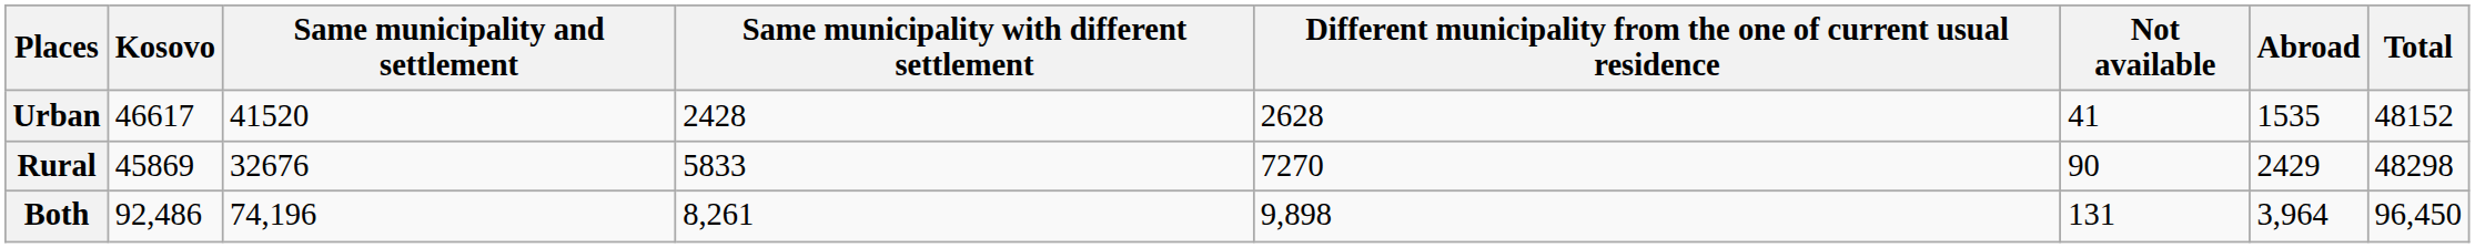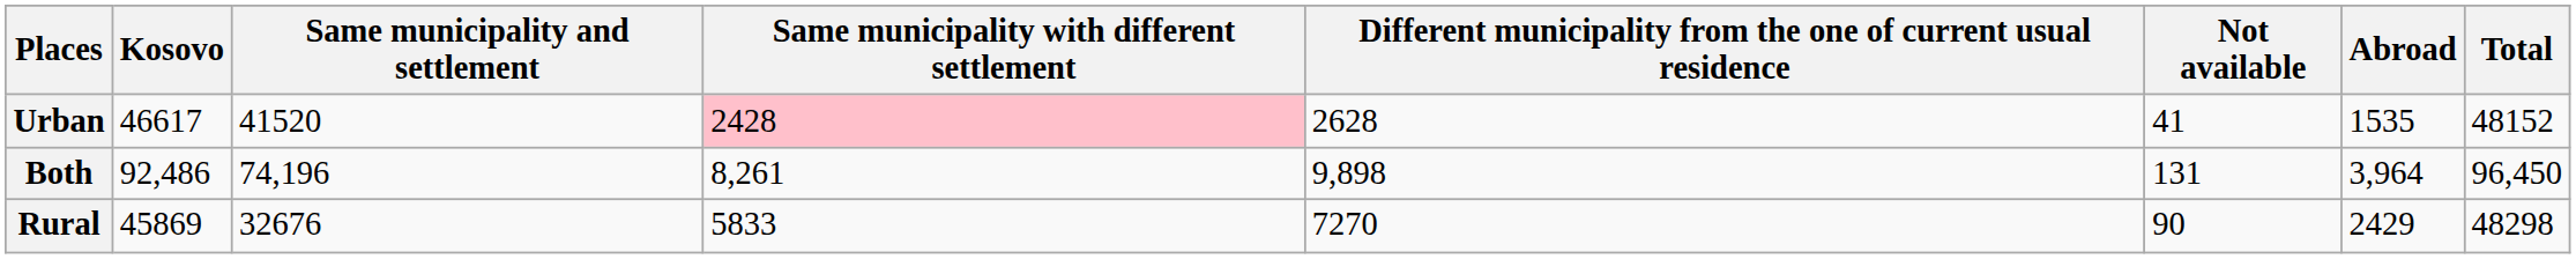 <table border="1" class="wikitable">
 <tr>
 <th>Places</th>
 <th>Kosovo</th>
 <th>Same municipality and settlement</th>
 <th>Same municipality with different settlement</th>
 <th>Different municipality from the one of current usual residence</th>
 <th>Not available</th>
 <th>Abroad</th>
 <th>Total</th>
 </tr>
 <tr>
 <th>Urban</th>
 <td>46617</td>
 <td>41520</td>
-<td>2428</td>
+<td style="background: pink;">2428</td>
 <td>2628</td>
 <td>41</td>
 <td>1535</td>
 <td>48152</td>
+</tr>
+<tr>
+<th>Both</th>
+<td>92,486</td>
+<td>74,196</td>
+<td>8,261</td>
+<td>9,898</td>
+<td>131</td>
+<td>3,964</td>
+<td>96,450</td>
 </tr>
 <tr>
 <th>Rural</th>
 <td>45869</td>
 <td>32676</td>
 <td>5833</td>
 <td>7270</td>
 <td>90</td>
 <td>2429</td>
 <td>48298</td>
 </tr>
-<tr>
-<th>Both</th>
-<td>92,486</td>
-<td>74,196</td>
-<td>8,261</td>
-<td>9,898</td>
-<td>131</td>
-<td>3,964</td>
-<td>96,450</td>
-</tr>
 </table>
